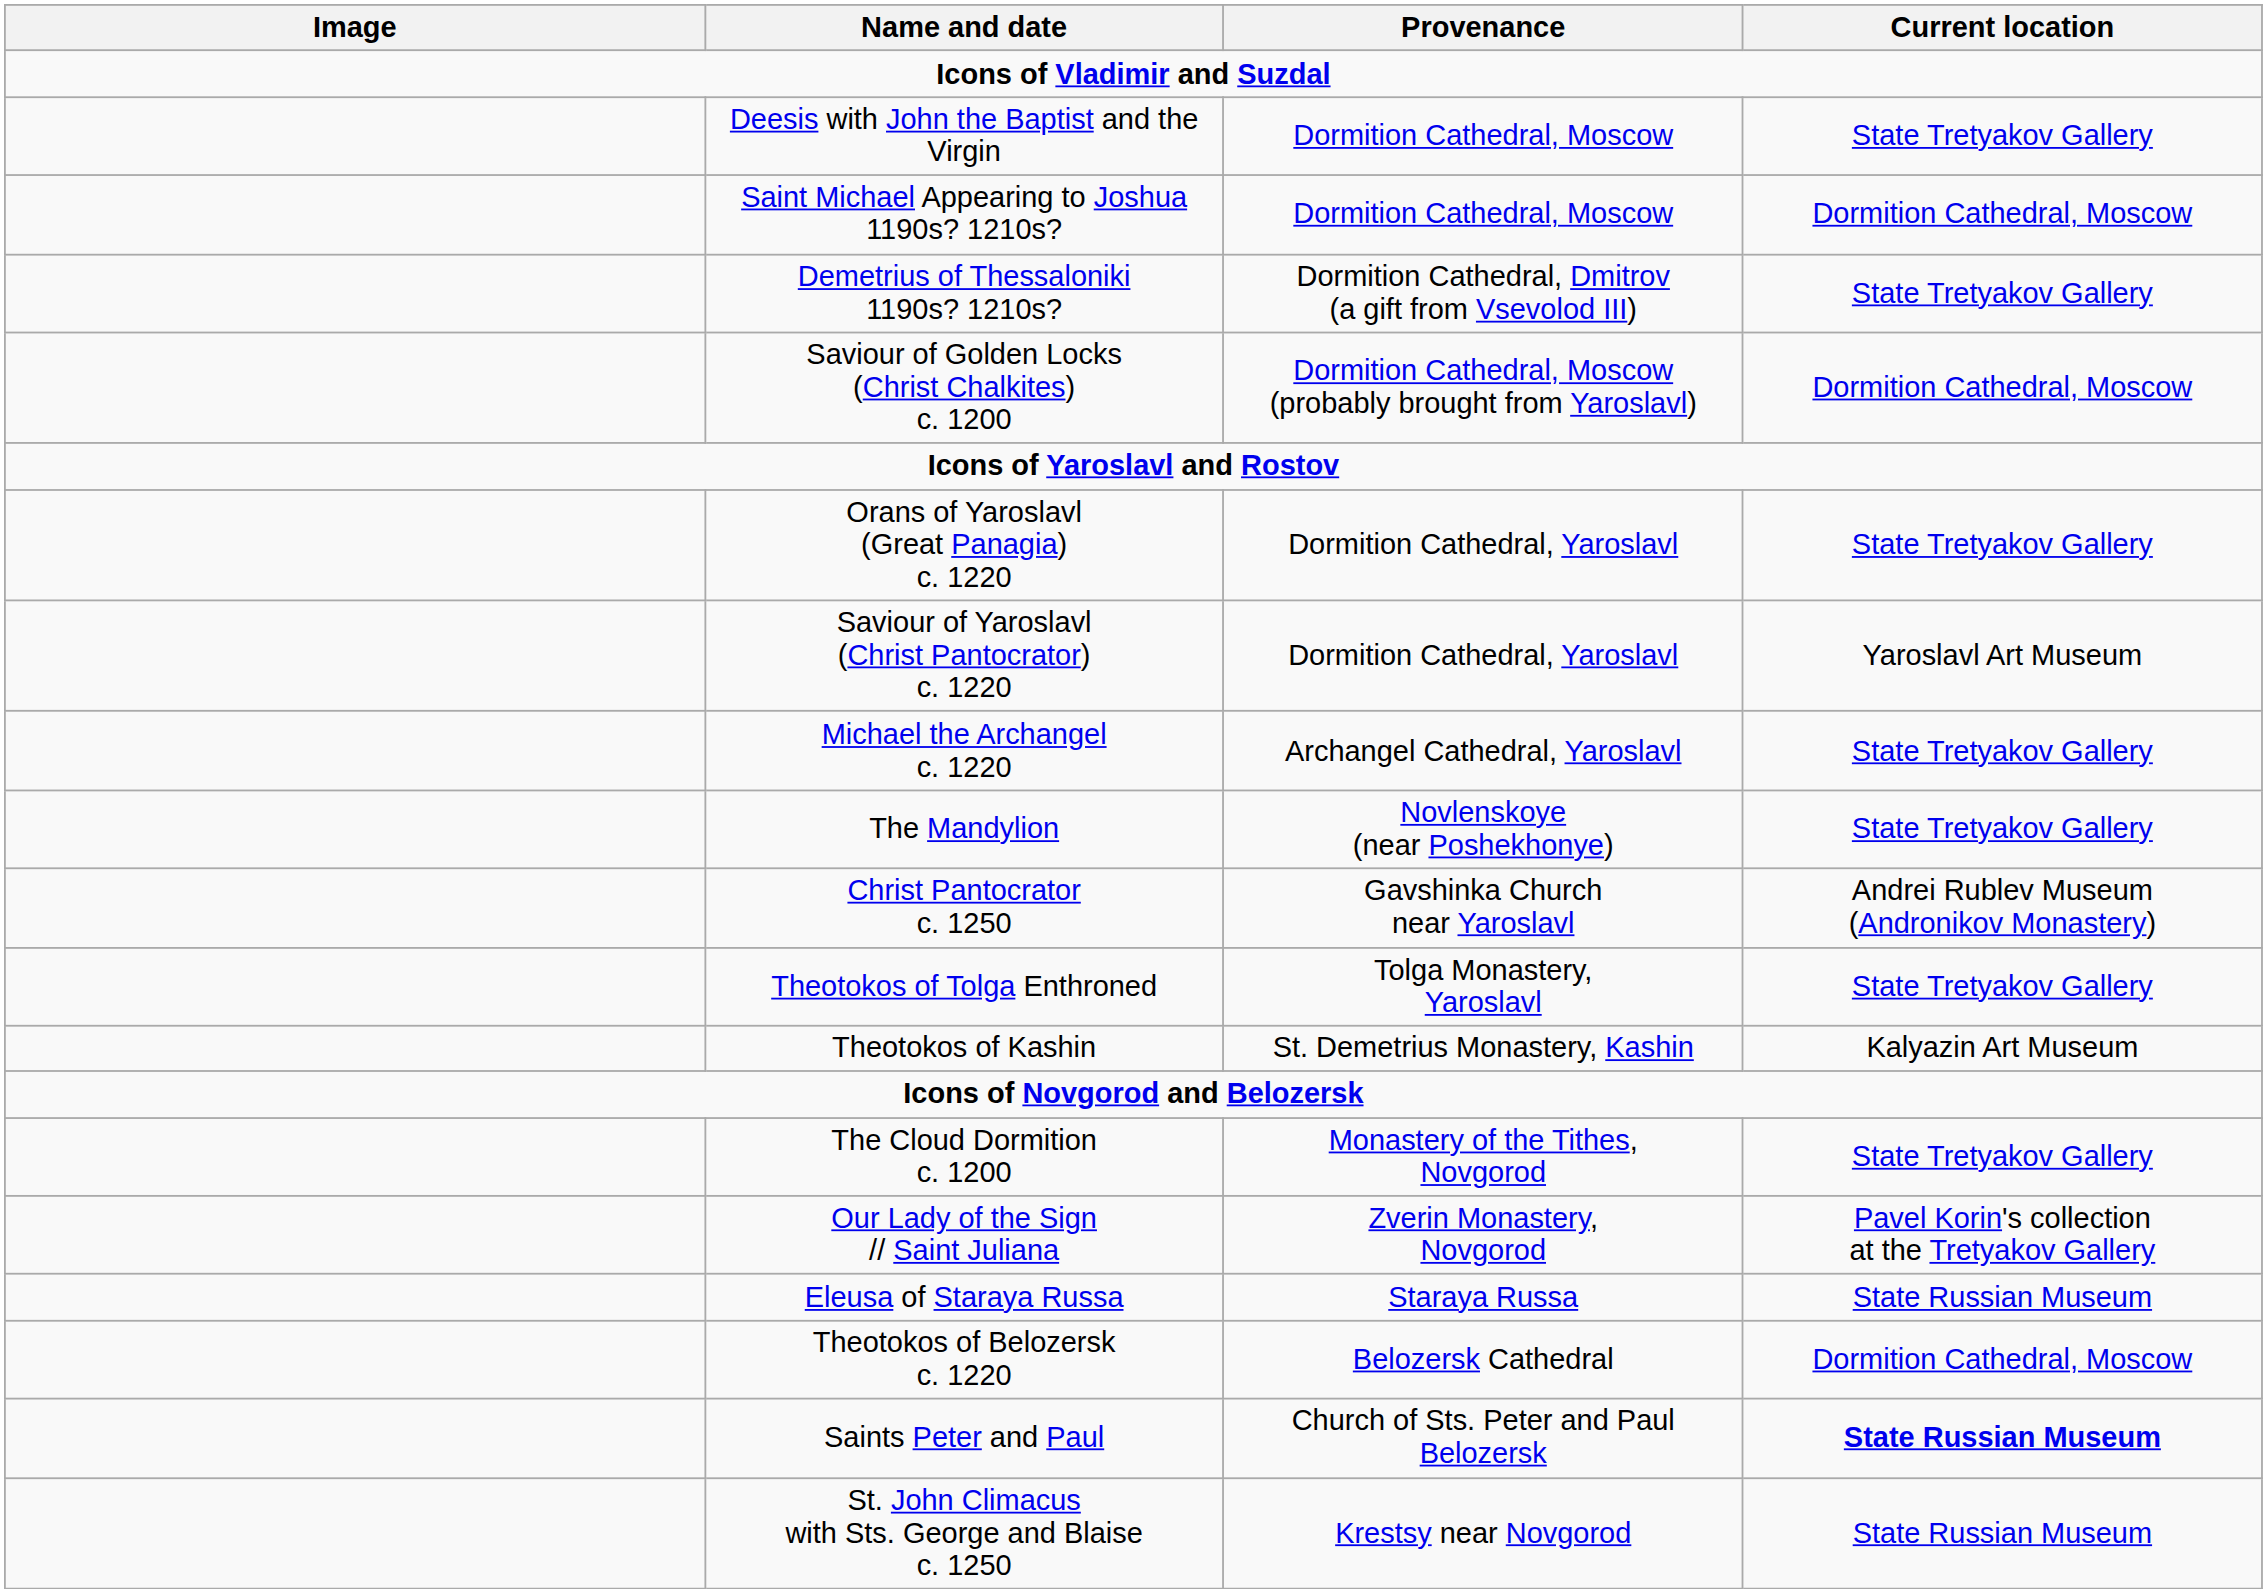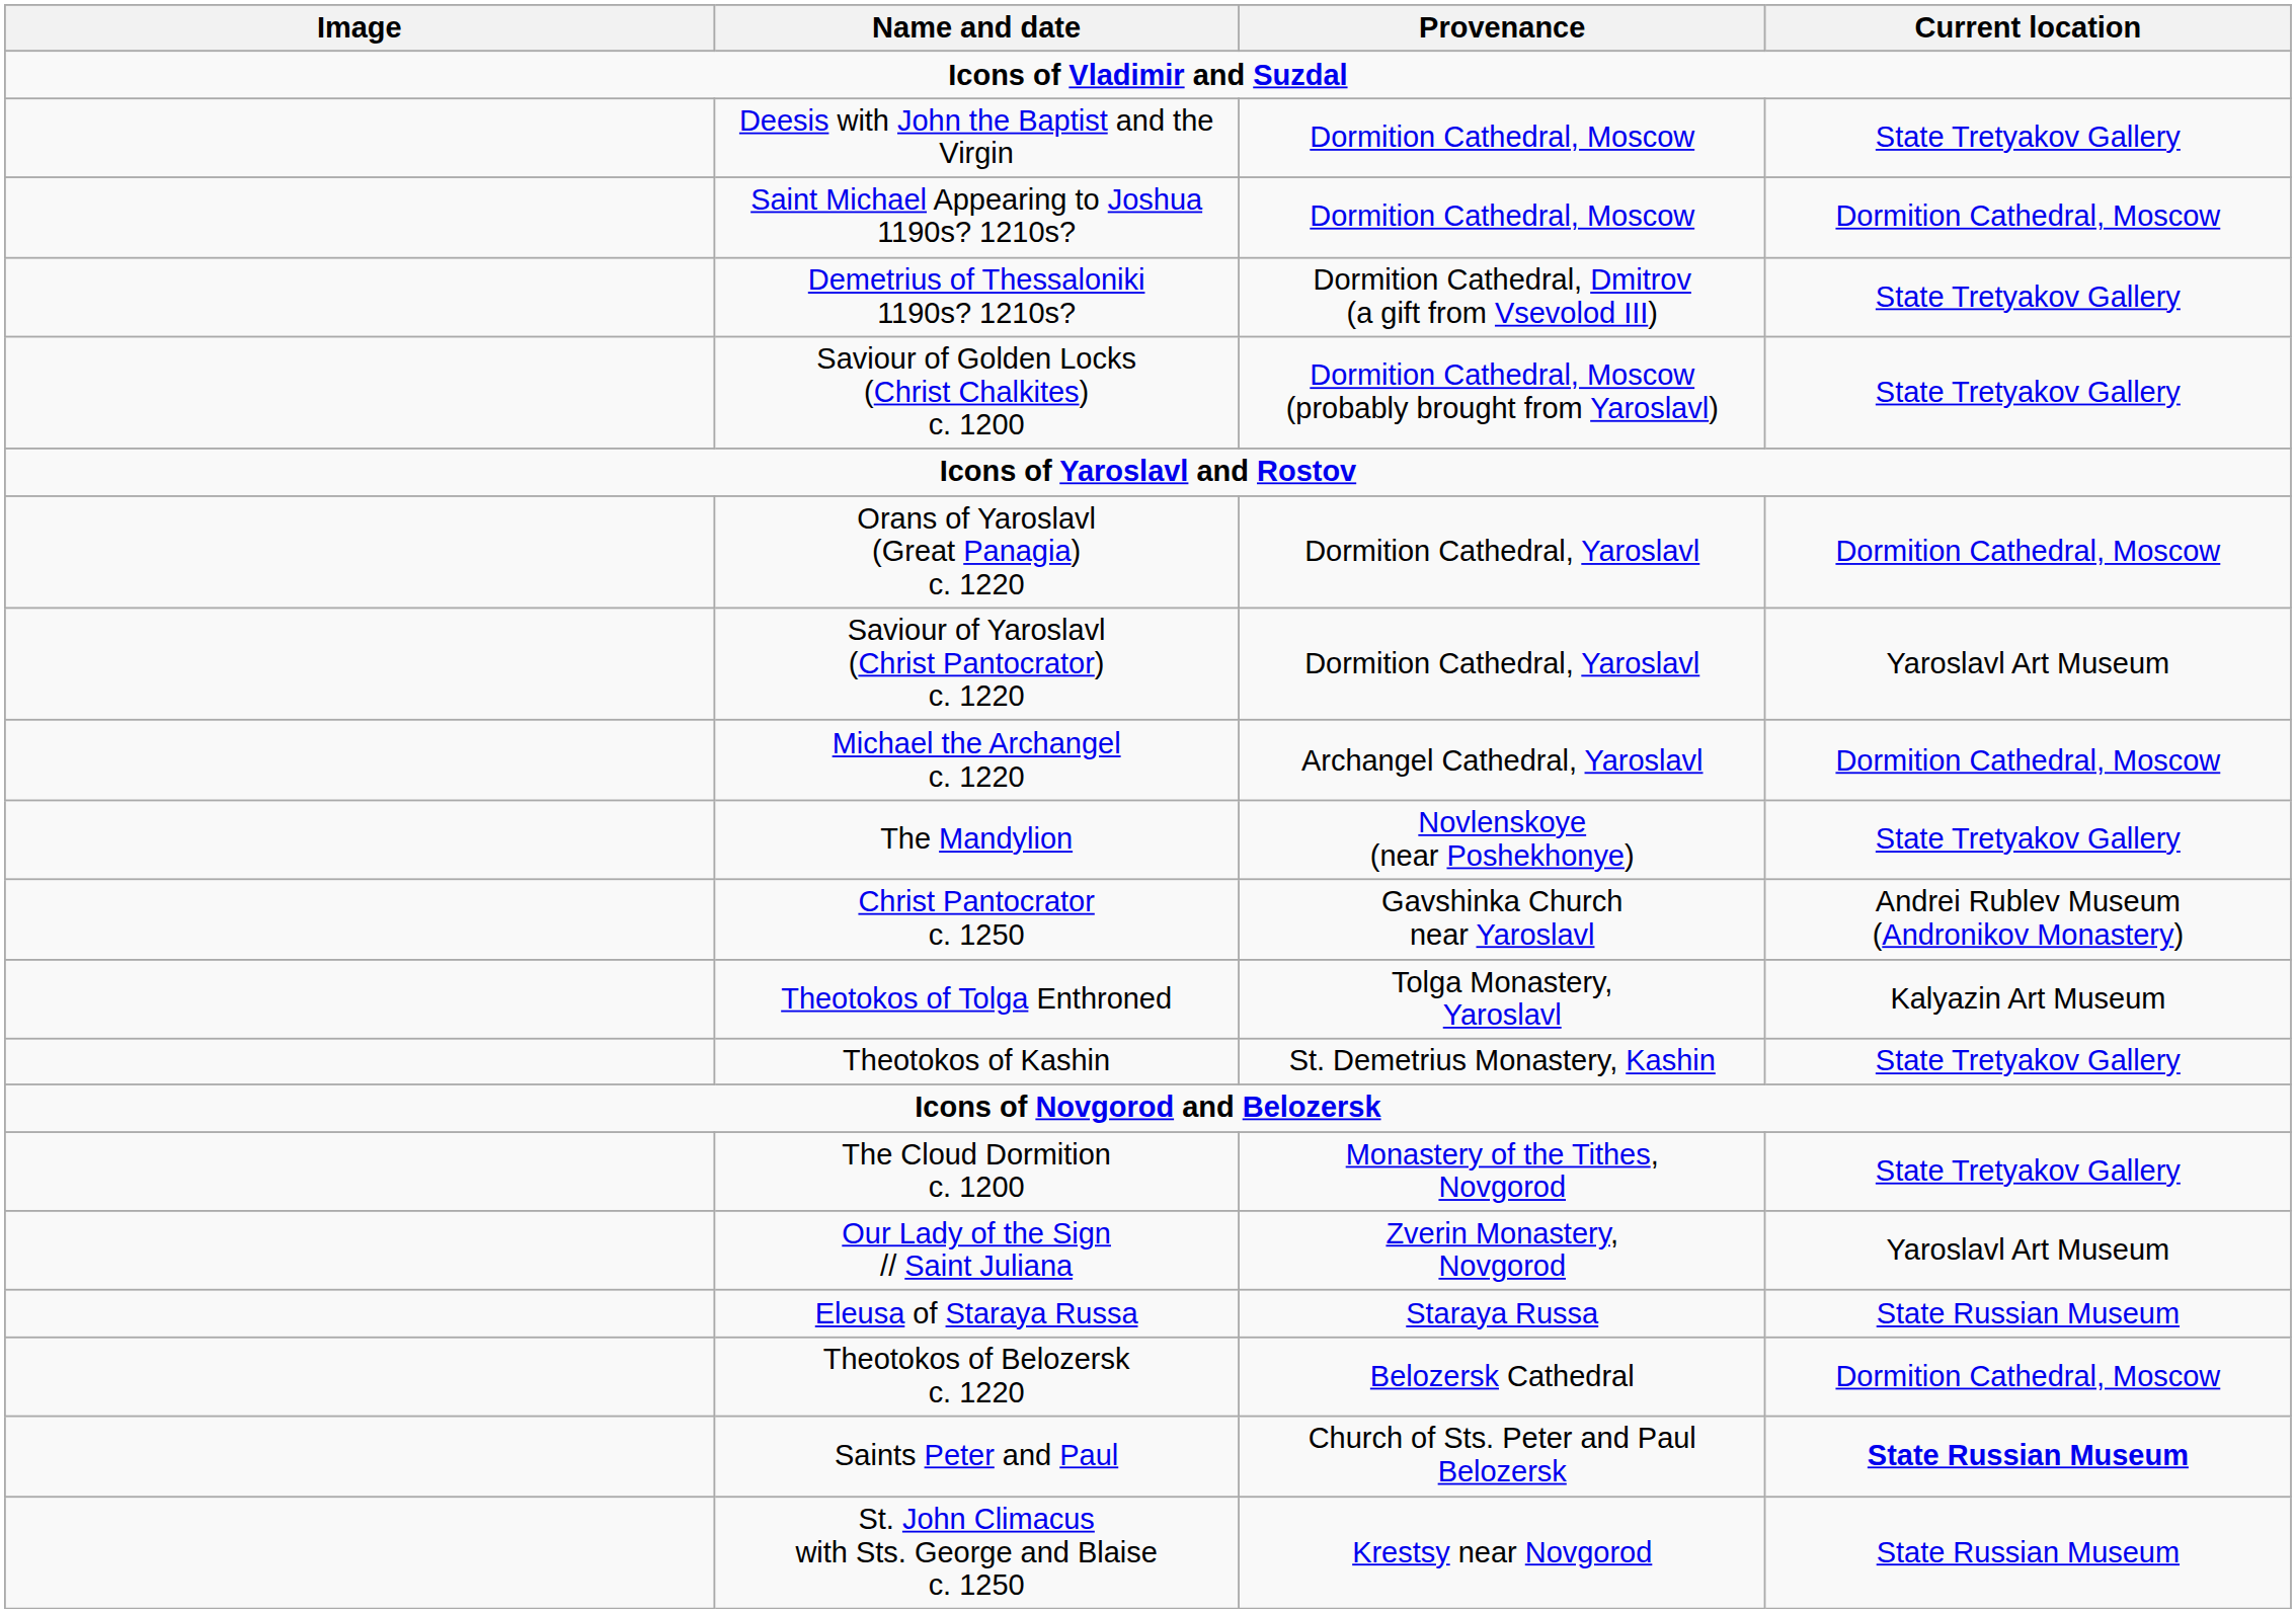 <table class="wikitable" style="text-align: center">
 <tr bgcolor="#cccccc">
 <th width=31%>Image</th>
 <th width=23%>Name and date</th>
 <th width=23%>Provenance</th>
 <th width=23%>Current location</th>
 </tr>
 <tr>
 <td colspan="5" align="center"><strong>Icons of <a href='#'>Vladimir</a> and <a href='#'>Suzdal</a></strong></td>
 </tr>
 <tr>
 <td></td>
 <td><a href='#'>Deesis</a> with <a href='#'>John the Baptist</a> and the Virgin</td>
 <td><a href='#'>Dormition Cathedral, Moscow</a></td>
 <td><a href='#'>State Tretyakov Gallery</a></td>
 </tr>
 <tr>
 <td></td>
 <td><a href='#'>Saint Michael</a> Appearing to <a href='#'>Joshua</a><br>1190s? 1210s?</td>
 <td><a href='#'>Dormition Cathedral, Moscow</a></td>
 <td><a href='#'>Dormition Cathedral, Moscow</a></td>
 </tr>
 <tr>
 <td></td>
 <td><a href='#'>Demetrius of Thessaloniki</a><br>1190s? 1210s?</td>
 <td>Dormition Cathedral, <a href='#'>Dmitrov</a><br>(a gift from <a href='#'>Vsevolod III</a>)</td>
 <td><a href='#'>State Tretyakov Gallery</a></td>
 </tr>
 <tr>
 <td></td>
 <td>Saviour of Golden Locks<br>(<a href='#'>Christ Chalkites</a>)<br>c. 1200</td>
 <td><a href='#'>Dormition Cathedral, Moscow</a><br>(probably brought from <a href='#'>Yaroslavl</a>)</td>
-<td><a href='#'>Dormition Cathedral, Moscow</a></td>
+<td><a href='#'>State Tretyakov Gallery</a></td>
 </tr>
 <tr>
 <td colspan="5" align="center"><strong>Icons of <a href='#'>Yaroslavl</a> and <a href='#'>Rostov</a></strong></td>
 </tr>
 <tr>
 <td></td>
 <td>Orans of Yaroslavl<br>(Great <a href='#'>Panagia</a>)<br>c. 1220</td>
 <td>Dormition Cathedral, <a href='#'>Yaroslavl</a></td>
-<td><a href='#'>State Tretyakov Gallery</a></td>
+<td><a href='#'>Dormition Cathedral, Moscow</a></td>
 </tr>
 <tr>
 <td></td>
 <td>Saviour of Yaroslavl<br>(<a href='#'>Christ Pantocrator</a>)<br>c. 1220</td>
 <td>Dormition Cathedral, <a href='#'>Yaroslavl</a></td>
 <td>Yaroslavl Art Museum</td>
 </tr>
 <tr>
 <td></td>
 <td><a href='#'>Michael the Archangel</a><br>c. 1220</td>
 <td>Archangel Cathedral, <a href='#'>Yaroslavl</a></td>
-<td><a href='#'>State Tretyakov Gallery</a></td>
+<td><a href='#'>Dormition Cathedral, Moscow</a></td>
 </tr>
 <tr>
 <td></td>
 <td>The <a href='#'>Mandylion</a></td>
 <td><a href='#'>Novlenskoye</a><br>(near <a href='#'>Poshekhonye</a>)</td>
 <td><a href='#'>State Tretyakov Gallery</a></td>
 </tr>
 <tr>
 <td></td>
 <td><a href='#'>Christ Pantocrator</a><br>c. 1250</td>
 <td>Gavshinka Church<br>near <a href='#'>Yaroslavl</a></td>
 <td>Andrei Rublev Museum<br>(<a href='#'>Andronikov Monastery</a>)</td>
 </tr>
 <tr>
 <td></td>
 <td><a href='#'>Theotokos of Tolga</a> Enthroned</td>
 <td>Tolga Monastery,<br><a href='#'>Yaroslavl</a></td>
-<td><a href='#'>State Tretyakov Gallery</a></td>
+<td>Kalyazin Art Museum</td>
 </tr>
 <tr>
 <td></td>
 <td>Theotokos of Kashin</td>
 <td>St. Demetrius Monastery, <a href='#'>Kashin</a></td>
-<td>Kalyazin Art Museum</td>
+<td><a href='#'>State Tretyakov Gallery</a></td>
 </tr>
 <tr>
 <td colspan="5" align="center"><strong>Icons of <a href='#'>Novgorod</a> and <a href='#'>Belozersk</a></strong></td>
 </tr>
 <tr>
 <td></td>
 <td>The Cloud Dormition<br>c. 1200</td>
 <td><a href='#'>Monastery of the Tithes</a>,<br><a href='#'>Novgorod</a></td>
 <td><a href='#'>State Tretyakov Gallery</a></td>
 </tr>
 <tr>
 <td></td>
 <td><a href='#'>Our Lady of the Sign</a><br>// <a href='#'>Saint Juliana</a></td>
 <td><a href='#'>Zverin Monastery</a>,<br><a href='#'>Novgorod</a></td>
-<td><a href='#'>Pavel Korin</a>'s collection<br>at the <a href='#'>Tretyakov Gallery</a></td>
+<td>Yaroslavl Art Museum</td>
 </tr>
 <tr>
 <td></td>
 <td><a href='#'>Eleusa</a> of <a href='#'>Staraya Russa</a></td>
 <td><a href='#'>Staraya Russa</a></td>
 <td><a href='#'>State Russian Museum</a></td>
 </tr>
 <tr>
 <td></td>
 <td>Theotokos of Belozersk<br>c. 1220</td>
 <td><a href='#'>Belozersk</a> Cathedral</td>
 <td><a href='#'>Dormition Cathedral, Moscow</a></td>
 </tr>
 <tr>
 <td></td>
 <td>Saints <a href='#'>Peter</a> and <a href='#'>Paul</a></td>
 <td>Church of Sts. Peter and Paul<br><a href='#'>Belozersk</a></td>
 <td><strong><a href='#'>State Russian Museum</a></strong></td>
 </tr>
 <tr>
 <td></td>
 <td>St. <a href='#'>John Climacus</a><br>with Sts. George and Blaise<br>c. 1250</td>
 <td><a href='#'>Krestsy</a> near <a href='#'>Novgorod</a></td>
 <td><a href='#'>State Russian Museum</a></td>
 </tr>
 </table>
